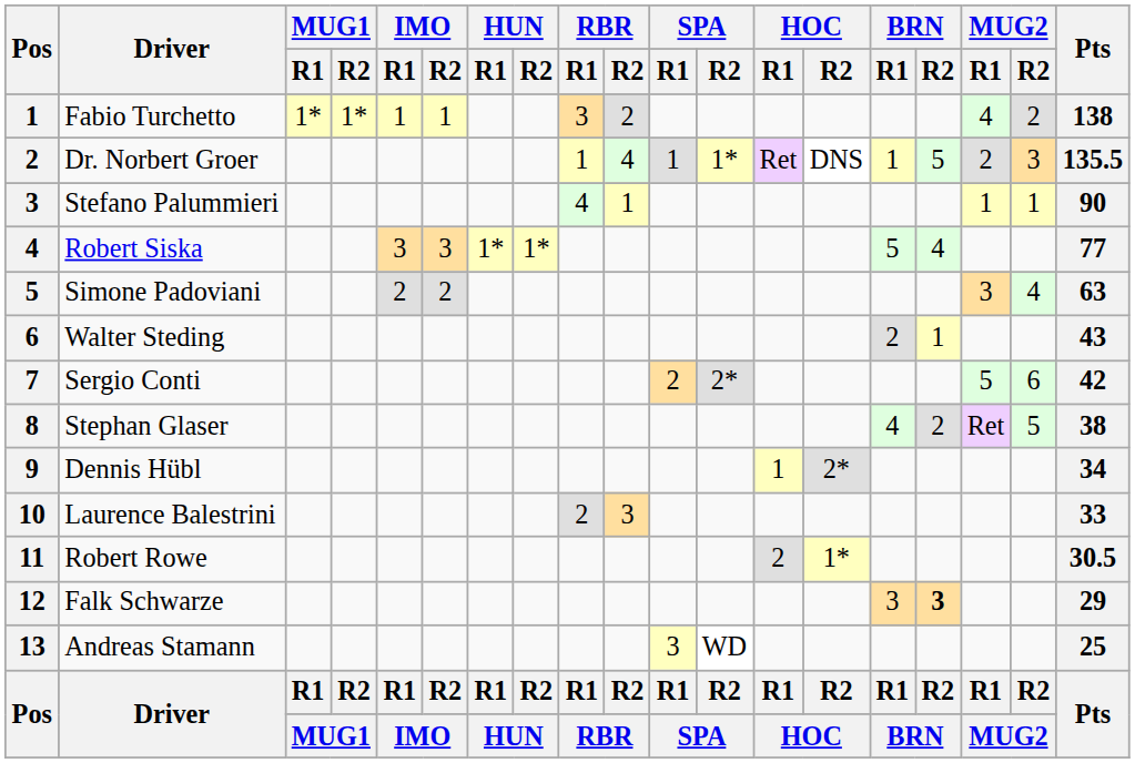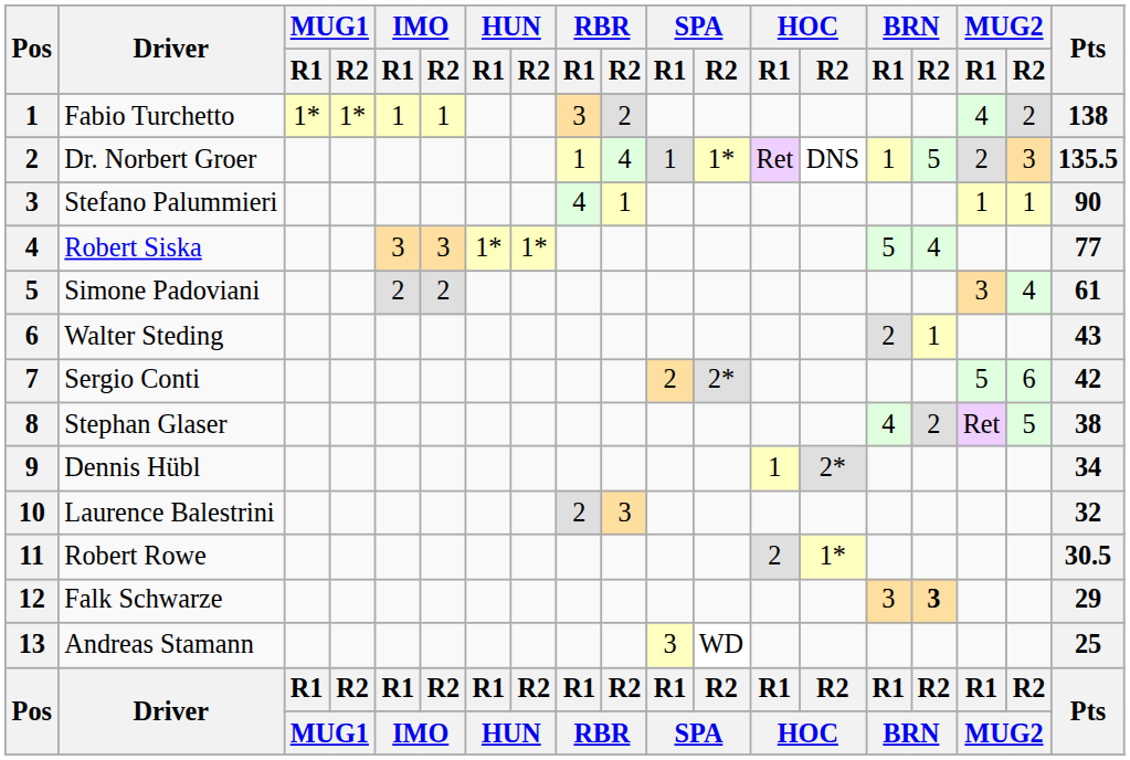 <table class="wikitable" style="font-size:85%; text-align:center">
 <tr>
 <th rowspan="2" valign="middle">Pos</th>
 <th rowspan="2" valign="middle">Driver</th>
 <th colspan="2"><a href='#'>MUG1</a><br></th>
 <th colspan="2"><a href='#'>IMO</a><br></th>
 <th colspan="2"><a href='#'>HUN</a><br></th>
 <th colspan="2"><a href='#'>RBR</a><br></th>
 <th colspan="2"><a href='#'>SPA</a><br></th>
 <th colspan="2"><a href='#'>HOC</a><br></th>
 <th colspan="2"><a href='#'>BRN</a><br></th>
 <th colspan="2"><a href='#'>MUG2</a><br></th>
 <th rowspan="2" valign="middle">Pts</th>
 </tr>
 <tr>
 <th>R1</th>
 <th>R2</th>
 <th>R1</th>
 <th>R2</th>
 <th>R1</th>
 <th>R2</th>
 <th>R1</th>
 <th>R2</th>
 <th>R1</th>
 <th>R2</th>
 <th>R1</th>
 <th>R2</th>
 <th>R1</th>
 <th>R2</th>
 <th>R1</th>
 <th>R2</th>
 </tr>
 <tr>
 <th>1</th>
 <td align="left"> Fabio Turchetto</td>
 <td style="background:#ffffbf;">1*</td>
 <td style="background:#ffffbf;">1*</td>
 <td style="background:#ffffbf;">1</td>
 <td style="background:#ffffbf;">1</td>
 <td></td>
 <td></td>
 <td style="background:#ffdf9f;">3</td>
 <td style="background:#dfdfdf;">2</td>
 <td></td>
 <td></td>
 <td></td>
 <td></td>
 <td></td>
 <td></td>
 <td style="background:#dfffdf;">4</td>
 <td style="background:#dfdfdf;">2</td>
 <th>138</th>
 </tr>
 <tr>
 <th>2</th>
 <td align="left"> Dr. Norbert Groer</td>
 <td></td>
 <td></td>
 <td></td>
 <td></td>
 <td></td>
 <td></td>
 <td style="background:#ffffbf;">1</td>
 <td style="background:#dfffdf;">4</td>
 <td style="background:#dfdfdf;">1</td>
 <td style="background:#ffffbf;">1*</td>
 <td style="background:#efcfff;">Ret</td>
 <td style="background:#ffffff;">DNS</td>
 <td style="background:#ffffbf;">1</td>
 <td style="background:#dfffdf;">5</td>
 <td style="background:#dfdfdf;">2</td>
 <td style="background:#ffdf9f;">3</td>
 <th>135.5</th>
 </tr>
 <tr>
 <th>3</th>
 <td align="left"> Stefano Palummieri</td>
 <td></td>
 <td></td>
 <td></td>
 <td></td>
 <td></td>
 <td></td>
 <td style="background:#dfffdf;">4</td>
 <td style="background:#ffffbf;">1</td>
 <td></td>
 <td></td>
 <td></td>
 <td></td>
 <td></td>
 <td></td>
 <td style="background:#ffffbf;">1</td>
 <td style="background:#ffffbf;">1</td>
 <th>90</th>
 </tr>
 <tr>
 <th>4</th>
 <td align="left"> <a href='#'>Robert Siska</a></td>
 <td></td>
 <td></td>
 <td style="background:#ffdf9f;">3</td>
 <td style="background:#ffdf9f;">3</td>
 <td style="background:#ffffbf;">1*</td>
 <td style="background:#ffffbf;">1*</td>
 <td></td>
 <td></td>
 <td></td>
 <td></td>
 <td></td>
 <td></td>
 <td style="background:#dfffdf;">5</td>
 <td style="background:#dfffdf;">4</td>
 <td></td>
 <td></td>
 <th>77</th>
 </tr>
 <tr>
 <th>5</th>
 <td align="left"> Simone Padoviani</td>
 <td></td>
 <td></td>
 <td style="background:#dfdfdf;">2</td>
 <td style="background:#dfdfdf;">2</td>
 <td></td>
 <td></td>
 <td></td>
 <td></td>
 <td></td>
 <td></td>
 <td></td>
 <td></td>
 <td></td>
 <td></td>
 <td style="background:#ffdf9f;">3</td>
 <td style="background:#dfffdf;">4</td>
-<th>63</th>
+<th>61</th>
 </tr>
 <tr>
 <th>6</th>
 <td align="left"> Walter Steding</td>
 <td></td>
 <td></td>
 <td></td>
 <td></td>
 <td></td>
 <td></td>
 <td></td>
 <td></td>
 <td></td>
 <td></td>
 <td></td>
 <td></td>
 <td style="background:#dfdfdf;">2</td>
 <td style="background:#ffffbf;">1</td>
 <td></td>
 <td></td>
 <th>43</th>
 </tr>
 <tr>
 <th>7</th>
 <td align="left"> Sergio Conti</td>
 <td></td>
 <td></td>
 <td></td>
 <td></td>
 <td></td>
 <td></td>
 <td></td>
 <td></td>
 <td style="background:#ffdf9f;">2</td>
 <td style="background:#dfdfdf;">2*</td>
 <td></td>
 <td></td>
 <td></td>
 <td></td>
 <td style="background:#dfffdf;">5</td>
 <td style="background:#dfffdf;">6</td>
 <th>42</th>
 </tr>
 <tr>
 <th>8</th>
 <td align="left"> Stephan Glaser</td>
 <td></td>
 <td></td>
 <td></td>
 <td></td>
 <td></td>
 <td></td>
 <td></td>
 <td></td>
 <td></td>
 <td></td>
 <td></td>
 <td></td>
 <td style="background:#dfffdf;">4</td>
 <td style="background:#dfdfdf;">2</td>
 <td style="background:#efcfff;">Ret</td>
 <td style="background:#dfffdf;">5</td>
 <th>38</th>
 </tr>
 <tr>
 <th>9</th>
 <td align="left"> Dennis Hübl</td>
 <td></td>
 <td></td>
 <td></td>
 <td></td>
 <td></td>
 <td></td>
 <td></td>
 <td></td>
 <td></td>
 <td></td>
 <td style="background:#ffffbf;">1</td>
 <td style="background:#dfdfdf;">2*</td>
 <td></td>
 <td></td>
 <td></td>
 <td></td>
 <th>34</th>
 </tr>
 <tr>
 <th>10</th>
 <td align="left"> Laurence Balestrini</td>
 <td></td>
 <td></td>
 <td></td>
 <td></td>
 <td></td>
 <td></td>
 <td style="background:#dfdfdf;">2</td>
 <td style="background:#ffdf9f;">3</td>
 <td></td>
 <td></td>
 <td></td>
 <td></td>
 <td></td>
 <td></td>
 <td></td>
 <td></td>
-<th>33</th>
+<th>32</th>
 </tr>
 <tr>
 <th>11</th>
 <td align="left"> Robert Rowe</td>
 <td></td>
 <td></td>
 <td></td>
 <td></td>
 <td></td>
 <td></td>
 <td></td>
 <td></td>
 <td></td>
 <td></td>
 <td style="background:#dfdfdf;">2</td>
 <td style="background:#ffffbf;">1*</td>
 <td></td>
 <td></td>
 <td></td>
 <td></td>
 <th>30.5</th>
 </tr>
 <tr>
 <th>12</th>
 <td align="left"> Falk Schwarze</td>
 <td></td>
 <td></td>
 <td></td>
 <td></td>
 <td></td>
 <td></td>
 <td></td>
 <td></td>
 <td></td>
 <td></td>
 <td></td>
 <td></td>
 <td style="background:#ffdf9f;">3</td>
 <td style="background:#ffdf9f;"><strong>3</strong></td>
 <td></td>
 <td></td>
 <th>29</th>
 </tr>
 <tr>
 <th>13</th>
 <td align="left"> Andreas Stamann</td>
 <td></td>
 <td></td>
 <td></td>
 <td></td>
 <td></td>
 <td></td>
 <td></td>
 <td></td>
 <td style="background:#ffffbf;">3</td>
 <td style="background:#ffffff;">WD</td>
 <td></td>
 <td></td>
 <td></td>
 <td></td>
 <td></td>
 <td></td>
 <th>25</th>
 </tr>
 <tr>
 <th rowspan="2">Pos</th>
 <th rowspan="2">Driver</th>
 <th>R1</th>
 <th>R2</th>
 <th>R1</th>
 <th>R2</th>
 <th>R1</th>
 <th>R2</th>
 <th>R1</th>
 <th>R2</th>
 <th>R1</th>
 <th>R2</th>
 <th>R1</th>
 <th>R2</th>
 <th>R1</th>
 <th>R2</th>
 <th>R1</th>
 <th>R2</th>
 <th rowspan="2">Pts</th>
 </tr>
 <tr valign="top">
 <th colspan="2"><a href='#'>MUG1</a><br></th>
 <th colspan="2"><a href='#'>IMO</a><br></th>
 <th colspan="2"><a href='#'>HUN</a><br></th>
 <th colspan="2"><a href='#'>RBR</a><br></th>
 <th colspan="2"><a href='#'>SPA</a><br></th>
 <th colspan="2"><a href='#'>HOC</a><br></th>
 <th colspan="2"><a href='#'>BRN</a><br></th>
 <th colspan="2"><a href='#'>MUG2</a><br></th>
 </tr>
 </table>
